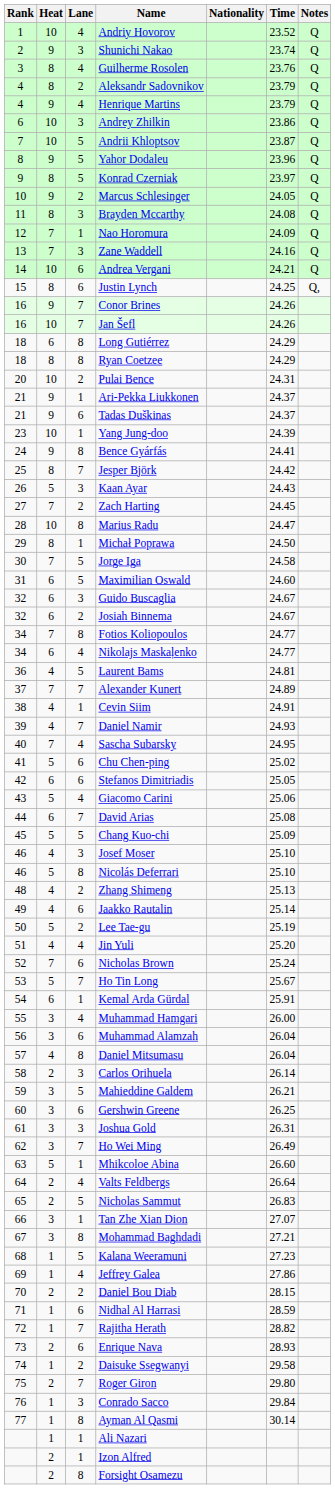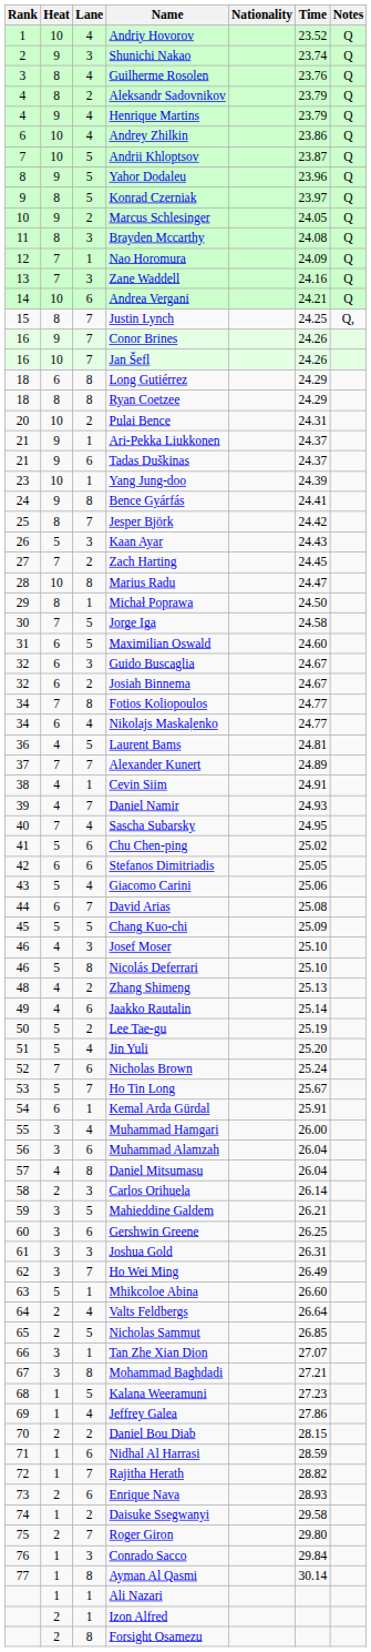 <table class="wikitable sortable" style="text-align:center">
 <tr>
 <th>Rank</th>
 <th>Heat</th>
 <th>Lane</th>
 <th>Name</th>
 <th>Nationality</th>
 <th>Time</th>
 <th>Notes</th>
 </tr>
 <tr bgcolor=ccffcc>
 <td>1</td>
 <td>10</td>
 <td>4</td>
 <td align="left"><a href='#'>Andriy Hovorov</a></td>
 <td align="left"></td>
 <td>23.52</td>
 <td>Q</td>
 </tr>
 <tr bgcolor=ccffcc>
 <td>2</td>
 <td>9</td>
 <td>3</td>
 <td align="left"><a href='#'>Shunichi Nakao</a></td>
 <td align="left"></td>
 <td>23.74</td>
 <td>Q</td>
 </tr>
 <tr bgcolor=ccffcc>
 <td>3</td>
 <td>8</td>
 <td>4</td>
 <td align="left"><a href='#'>Guilherme Rosolen</a></td>
 <td align="left"></td>
 <td>23.76</td>
 <td>Q</td>
 </tr>
 <tr bgcolor=ccffcc>
 <td>4</td>
 <td>8</td>
 <td>2</td>
 <td align="left"><a href='#'>Aleksandr Sadovnikov</a></td>
 <td align="left"></td>
 <td>23.79</td>
 <td>Q</td>
 </tr>
 <tr bgcolor=ccffcc>
 <td>4</td>
 <td>9</td>
 <td>4</td>
 <td align="left"><a href='#'>Henrique Martins</a></td>
 <td align="left"></td>
 <td>23.79</td>
 <td>Q</td>
 </tr>
 <tr bgcolor=ccffcc>
 <td>6</td>
 <td>10</td>
-<td>3</td>
+<td>4</td>
 <td align="left"><a href='#'>Andrey Zhilkin</a></td>
 <td align="left"></td>
 <td>23.86</td>
 <td>Q</td>
 </tr>
 <tr bgcolor=ccffcc>
 <td>7</td>
 <td>10</td>
 <td>5</td>
 <td align="left"><a href='#'>Andrii Khloptsov</a></td>
 <td align="left"></td>
 <td>23.87</td>
 <td>Q</td>
 </tr>
 <tr bgcolor=ccffcc>
 <td>8</td>
 <td>9</td>
 <td>5</td>
 <td align="left"><a href='#'>Yahor Dodaleu</a></td>
 <td align="left"></td>
 <td>23.96</td>
 <td>Q</td>
 </tr>
 <tr bgcolor=ccffcc>
 <td>9</td>
 <td>8</td>
 <td>5</td>
 <td align="left"><a href='#'>Konrad Czerniak</a></td>
 <td align="left"></td>
 <td>23.97</td>
 <td>Q</td>
 </tr>
 <tr bgcolor=ccffcc>
 <td>10</td>
 <td>9</td>
 <td>2</td>
 <td align="left"><a href='#'>Marcus Schlesinger</a></td>
 <td align="left"></td>
 <td>24.05</td>
 <td>Q</td>
 </tr>
 <tr bgcolor=ccffcc>
 <td>11</td>
 <td>8</td>
 <td>3</td>
 <td align="left"><a href='#'>Brayden Mccarthy</a></td>
 <td align="left"></td>
 <td>24.08</td>
 <td>Q</td>
 </tr>
 <tr bgcolor=ccffcc>
 <td>12</td>
 <td>7</td>
 <td>1</td>
 <td align="left"><a href='#'>Nao Horomura</a></td>
 <td align="left"></td>
 <td>24.09</td>
 <td>Q</td>
 </tr>
 <tr bgcolor=ccffcc>
 <td>13</td>
 <td>7</td>
 <td>3</td>
 <td align="left"><a href='#'>Zane Waddell</a></td>
 <td align="left"></td>
 <td>24.16</td>
 <td>Q</td>
 </tr>
 <tr bgcolor=ccffcc>
 <td>14</td>
 <td>10</td>
 <td>6</td>
 <td align="left"><a href='#'>Andrea Vergani</a></td>
 <td align="left"></td>
 <td>24.21</td>
 <td>Q</td>
 </tr>
 <tr>
 <td>15</td>
 <td>8</td>
-<td>6</td>
+<td>7</td>
 <td align="left"><a href='#'>Justin Lynch</a></td>
 <td align="left"></td>
 <td>24.25</td>
 <td>Q, </td>
 </tr>
 <tr bgcolor=e5ffe5>
 <td>16</td>
 <td>9</td>
 <td>7</td>
 <td align="left"><a href='#'>Conor Brines</a></td>
 <td align="left"></td>
 <td>24.26</td>
 <td></td>
 </tr>
 <tr bgcolor=e5ffe5>
 <td>16</td>
 <td>10</td>
 <td>7</td>
 <td align="left"><a href='#'>Jan Šefl</a></td>
 <td align="left"></td>
 <td>24.26</td>
 <td></td>
 </tr>
 <tr>
 <td>18</td>
 <td>6</td>
 <td>8</td>
 <td align="left"><a href='#'>Long Gutiérrez</a></td>
 <td align="left"></td>
 <td>24.29</td>
 <td></td>
 </tr>
 <tr>
 <td>18</td>
 <td>8</td>
 <td>8</td>
 <td align="left"><a href='#'>Ryan Coetzee</a></td>
 <td align="left"></td>
 <td>24.29</td>
 <td></td>
 </tr>
 <tr>
 <td>20</td>
 <td>10</td>
 <td>2</td>
 <td align="left"><a href='#'>Pulai Bence</a></td>
 <td align="left"></td>
 <td>24.31</td>
 <td></td>
 </tr>
 <tr>
 <td>21</td>
 <td>9</td>
 <td>1</td>
 <td align="left"><a href='#'>Ari-Pekka Liukkonen</a></td>
 <td align="left"></td>
 <td>24.37</td>
 <td></td>
 </tr>
 <tr>
 <td>21</td>
 <td>9</td>
 <td>6</td>
 <td align="left"><a href='#'>Tadas Duškinas</a></td>
 <td align="left"></td>
 <td>24.37</td>
 <td></td>
 </tr>
 <tr>
 <td>23</td>
 <td>10</td>
 <td>1</td>
 <td align="left"><a href='#'>Yang Jung-doo</a></td>
 <td align="left"></td>
 <td>24.39</td>
 <td></td>
 </tr>
 <tr>
 <td>24</td>
 <td>9</td>
 <td>8</td>
 <td align="left"><a href='#'>Bence Gyárfás</a></td>
 <td align="left"></td>
 <td>24.41</td>
 <td></td>
 </tr>
 <tr>
 <td>25</td>
 <td>8</td>
 <td>7</td>
 <td align="left"><a href='#'>Jesper Björk</a></td>
 <td align="left"></td>
 <td>24.42</td>
 <td></td>
 </tr>
 <tr>
 <td>26</td>
 <td>5</td>
 <td>3</td>
 <td align="left"><a href='#'>Kaan Ayar</a></td>
 <td align="left"></td>
 <td>24.43</td>
 <td></td>
 </tr>
 <tr>
 <td>27</td>
 <td>7</td>
 <td>2</td>
 <td align="left"><a href='#'>Zach Harting</a></td>
 <td align="left"></td>
 <td>24.45</td>
 <td></td>
 </tr>
 <tr>
 <td>28</td>
 <td>10</td>
 <td>8</td>
 <td align="left"><a href='#'>Marius Radu</a></td>
 <td align="left"></td>
 <td>24.47</td>
 <td></td>
 </tr>
 <tr>
 <td>29</td>
 <td>8</td>
 <td>1</td>
 <td align="left"><a href='#'>Michał Poprawa</a></td>
 <td align="left"></td>
 <td>24.50</td>
 <td></td>
 </tr>
 <tr>
 <td>30</td>
 <td>7</td>
 <td>5</td>
 <td align="left"><a href='#'>Jorge Iga</a></td>
 <td align="left"></td>
 <td>24.58</td>
 <td></td>
 </tr>
 <tr>
 <td>31</td>
 <td>6</td>
 <td>5</td>
 <td align="left"><a href='#'>Maximilian Oswald</a></td>
 <td align="left"></td>
 <td>24.60</td>
 <td></td>
 </tr>
 <tr>
 <td>32</td>
 <td>6</td>
 <td>3</td>
 <td align="left"><a href='#'>Guido Buscaglia</a></td>
 <td align="left"></td>
 <td>24.67</td>
 <td></td>
 </tr>
 <tr>
 <td>32</td>
 <td>6</td>
 <td>2</td>
 <td align="left"><a href='#'>Josiah Binnema</a></td>
 <td align="left"></td>
 <td>24.67</td>
 <td></td>
 </tr>
 <tr>
 <td>34</td>
 <td>7</td>
 <td>8</td>
 <td align="left"><a href='#'>Fotios Koliopoulos</a></td>
 <td align="left"></td>
 <td>24.77</td>
 <td></td>
 </tr>
 <tr>
 <td>34</td>
 <td>6</td>
 <td>4</td>
 <td align="left"><a href='#'>Nikolajs Maskaļenko</a></td>
 <td align="left"></td>
 <td>24.77</td>
 <td></td>
 </tr>
 <tr>
 <td>36</td>
 <td>4</td>
 <td>5</td>
 <td align="left"><a href='#'>Laurent Bams</a></td>
 <td align="left"></td>
 <td>24.81</td>
 <td></td>
 </tr>
 <tr>
 <td>37</td>
 <td>7</td>
 <td>7</td>
 <td align="left"><a href='#'>Alexander Kunert</a></td>
 <td align="left"></td>
 <td>24.89</td>
 <td></td>
 </tr>
 <tr>
 <td>38</td>
 <td>4</td>
 <td>1</td>
 <td align="left"><a href='#'>Cevin Siim</a></td>
 <td align="left"></td>
 <td>24.91</td>
 <td></td>
 </tr>
 <tr>
 <td>39</td>
 <td>4</td>
 <td>7</td>
 <td align="left"><a href='#'>Daniel Namir</a></td>
 <td align="left"></td>
 <td>24.93</td>
 <td></td>
 </tr>
 <tr>
 <td>40</td>
 <td>7</td>
 <td>4</td>
 <td align="left"><a href='#'>Sascha Subarsky</a></td>
 <td align="left"></td>
 <td>24.95</td>
 <td></td>
 </tr>
 <tr>
 <td>41</td>
 <td>5</td>
 <td>6</td>
 <td align="left"><a href='#'>Chu Chen-ping</a></td>
 <td align="left"></td>
 <td>25.02</td>
 <td></td>
 </tr>
 <tr>
 <td>42</td>
 <td>6</td>
 <td>6</td>
 <td align="left"><a href='#'>Stefanos Dimitriadis</a></td>
 <td align="left"></td>
 <td>25.05</td>
 <td></td>
 </tr>
 <tr>
 <td>43</td>
 <td>5</td>
 <td>4</td>
 <td align="left"><a href='#'>Giacomo Carini</a></td>
 <td align="left"></td>
 <td>25.06</td>
 <td></td>
 </tr>
 <tr>
 <td>44</td>
 <td>6</td>
 <td>7</td>
 <td align="left"><a href='#'>David Arias</a></td>
 <td align="left"></td>
 <td>25.08</td>
 <td></td>
 </tr>
 <tr>
 <td>45</td>
 <td>5</td>
 <td>5</td>
 <td align="left"><a href='#'>Chang Kuo-chi</a></td>
 <td align="left"></td>
 <td>25.09</td>
 <td></td>
 </tr>
 <tr>
 <td>46</td>
 <td>4</td>
 <td>3</td>
 <td align="left"><a href='#'>Josef Moser</a></td>
 <td align="left"></td>
 <td>25.10</td>
 <td></td>
 </tr>
 <tr>
 <td>46</td>
 <td>5</td>
 <td>8</td>
 <td align="left"><a href='#'>Nicolás Deferrari</a></td>
 <td align="left"></td>
 <td>25.10</td>
 <td></td>
 </tr>
 <tr>
 <td>48</td>
 <td>4</td>
 <td>2</td>
 <td align="left"><a href='#'>Zhang Shimeng</a></td>
 <td align="left"></td>
 <td>25.13</td>
 <td></td>
 </tr>
 <tr>
 <td>49</td>
 <td>4</td>
 <td>6</td>
 <td align="left"><a href='#'>Jaakko Rautalin</a></td>
 <td align="left"></td>
 <td>25.14</td>
 <td></td>
 </tr>
 <tr>
 <td>50</td>
 <td>5</td>
 <td>2</td>
 <td align="left"><a href='#'>Lee Tae-gu</a></td>
 <td align="left"></td>
 <td>25.19</td>
 <td></td>
 </tr>
 <tr>
 <td>51</td>
-<td>4</td>
+<td>5</td>
 <td>4</td>
 <td align="left"><a href='#'>Jin Yuli</a></td>
 <td align="left"></td>
 <td>25.20</td>
 <td></td>
 </tr>
 <tr>
 <td>52</td>
 <td>7</td>
 <td>6</td>
 <td align="left"><a href='#'>Nicholas Brown</a></td>
 <td align="left"></td>
 <td>25.24</td>
 <td></td>
 </tr>
 <tr>
 <td>53</td>
 <td>5</td>
 <td>7</td>
 <td align="left"><a href='#'>Ho Tin Long</a></td>
 <td align="left"></td>
 <td>25.67</td>
 <td></td>
 </tr>
 <tr>
 <td>54</td>
 <td>6</td>
 <td>1</td>
 <td align="left"><a href='#'>Kemal Arda Gürdal</a></td>
 <td align="left"></td>
 <td>25.91</td>
 <td></td>
 </tr>
 <tr>
 <td>55</td>
 <td>3</td>
 <td>4</td>
 <td align="left"><a href='#'>Muhammad Hamgari</a></td>
 <td align="left"></td>
 <td>26.00</td>
 <td></td>
 </tr>
 <tr>
 <td>56</td>
 <td>3</td>
 <td>6</td>
 <td align="left"><a href='#'>Muhammad Alamzah</a></td>
 <td align="left"></td>
 <td>26.04</td>
 <td></td>
 </tr>
 <tr>
 <td>57</td>
 <td>4</td>
 <td>8</td>
 <td align="left"><a href='#'>Daniel Mitsumasu</a></td>
 <td align="left"></td>
 <td>26.04</td>
 <td></td>
 </tr>
 <tr>
 <td>58</td>
 <td>2</td>
 <td>3</td>
 <td align="left"><a href='#'>Carlos Orihuela</a></td>
 <td align="left"></td>
 <td>26.14</td>
 <td></td>
 </tr>
 <tr>
 <td>59</td>
 <td>3</td>
 <td>5</td>
 <td align="left"><a href='#'>Mahieddine Galdem</a></td>
 <td align="left"></td>
 <td>26.21</td>
 <td></td>
 </tr>
 <tr>
 <td>60</td>
 <td>3</td>
 <td>6</td>
 <td align="left"><a href='#'>Gershwin Greene</a></td>
 <td align="left"></td>
 <td>26.25</td>
 <td></td>
 </tr>
 <tr>
 <td>61</td>
 <td>3</td>
 <td>3</td>
 <td align="left"><a href='#'>Joshua Gold</a></td>
 <td align="left"></td>
 <td>26.31</td>
 <td></td>
 </tr>
 <tr>
 <td>62</td>
 <td>3</td>
 <td>7</td>
 <td align="left"><a href='#'>Ho Wei Ming</a></td>
 <td align="left"></td>
 <td>26.49</td>
 <td></td>
 </tr>
 <tr>
 <td>63</td>
 <td>5</td>
 <td>1</td>
 <td align="left"><a href='#'>Mhikcoloe Abina</a></td>
 <td align="left"></td>
 <td>26.60</td>
 <td></td>
 </tr>
 <tr>
 <td>64</td>
 <td>2</td>
 <td>4</td>
 <td align="left"><a href='#'>Valts Feldbergs</a></td>
 <td align="left"></td>
 <td>26.64</td>
 <td></td>
 </tr>
 <tr>
 <td>65</td>
 <td>2</td>
 <td>5</td>
 <td align="left"><a href='#'>Nicholas Sammut</a></td>
 <td align="left"></td>
-<td>26.83</td>
+<td>26.85</td>
 <td></td>
 </tr>
 <tr>
 <td>66</td>
 <td>3</td>
 <td>1</td>
 <td align="left"><a href='#'>Tan Zhe Xian Dion</a></td>
 <td align="left"></td>
 <td>27.07</td>
 <td></td>
 </tr>
 <tr>
 <td>67</td>
 <td>3</td>
 <td>8</td>
 <td align="left"><a href='#'>Mohammad Baghdadi</a></td>
 <td align="left"></td>
 <td>27.21</td>
 <td></td>
 </tr>
 <tr>
 <td>68</td>
 <td>1</td>
 <td>5</td>
 <td align="left"><a href='#'>Kalana Weeramuni</a></td>
 <td align="left"></td>
 <td>27.23</td>
 <td></td>
 </tr>
 <tr>
 <td>69</td>
 <td>1</td>
 <td>4</td>
 <td align="left"><a href='#'>Jeffrey Galea</a></td>
 <td align="left"></td>
 <td>27.86</td>
 <td></td>
 </tr>
 <tr>
 <td>70</td>
 <td>2</td>
 <td>2</td>
 <td align="left"><a href='#'>Daniel Bou Diab</a></td>
 <td align="left"></td>
 <td>28.15</td>
 <td></td>
 </tr>
 <tr>
 <td>71</td>
 <td>1</td>
 <td>6</td>
 <td align="left"><a href='#'>Nidhal Al Harrasi</a></td>
 <td align="left"></td>
 <td>28.59</td>
 <td></td>
 </tr>
 <tr>
 <td>72</td>
 <td>1</td>
 <td>7</td>
 <td align="left"><a href='#'>Rajitha Herath</a></td>
 <td align="left"></td>
 <td>28.82</td>
 <td></td>
 </tr>
 <tr>
 <td>73</td>
 <td>2</td>
 <td>6</td>
 <td align="left"><a href='#'>Enrique Nava</a></td>
 <td align="left"></td>
 <td>28.93</td>
 <td></td>
 </tr>
 <tr>
 <td>74</td>
 <td>1</td>
 <td>2</td>
 <td align="left"><a href='#'>Daisuke Ssegwanyi</a></td>
 <td align="left"></td>
 <td>29.58</td>
 <td></td>
 </tr>
 <tr>
 <td>75</td>
 <td>2</td>
 <td>7</td>
 <td align="left"><a href='#'>Roger Giron</a></td>
 <td align="left"></td>
 <td>29.80</td>
 <td></td>
 </tr>
 <tr>
 <td>76</td>
 <td>1</td>
 <td>3</td>
 <td align="left"><a href='#'>Conrado Sacco</a></td>
 <td align="left"></td>
 <td>29.84</td>
 <td></td>
 </tr>
 <tr>
 <td>77</td>
 <td>1</td>
 <td>8</td>
 <td align="left"><a href='#'>Ayman Al Qasmi</a></td>
 <td align="left"></td>
 <td>30.14</td>
 <td></td>
 </tr>
 <tr>
 <td></td>
 <td>1</td>
 <td>1</td>
 <td align="left"><a href='#'>Ali Nazari</a></td>
 <td align="left"></td>
 <td></td>
 <td></td>
 </tr>
 <tr>
 <td></td>
 <td>2</td>
 <td>1</td>
 <td align="left"><a href='#'>Izon Alfred</a></td>
 <td align="left"></td>
 <td></td>
 <td></td>
 </tr>
 <tr>
 <td></td>
 <td>2</td>
 <td>8</td>
 <td align="left"><a href='#'>Forsight Osamezu</a></td>
 <td align="left"></td>
 <td></td>
 <td></td>
 </tr>
 </table>
